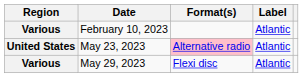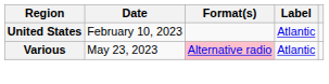 <table class="wikitable plainrowheaders">
 <tr>
 <th scope="col">Region</th>
 <th scope="col">Date</th>
 <th scope="col">Format(s)</th>
 <th scope="col">Label</th>
 <th scope="col"></th>
 </tr>
 <tr>
-<th scope="row">Various</th>
+<th scope="row">United States</th>
 <td>February 10, 2023</td>
 <td></td>
 <td><a href='#'>Atlantic</a></td>
 <td></td>
 </tr>
 <tr>
-<th scope="row">United States</th>
+<th scope="row">Various</th>
 <td>May 23, 2023</td>
 <td style="background: pink;"><a href='#'>Alternative radio</a></td>
 <td><a href='#'>Atlantic</a></td>
 <td></td>
 </tr>
-<tr>
-<th scope="row">Various</th>
-<td>May 29, 2023</td>
-<td><a href='#'>Flexi disc</a></td>
-<td><a href='#'>Atlantic</a></td>
-<td></td>
-</tr>
 </table>
